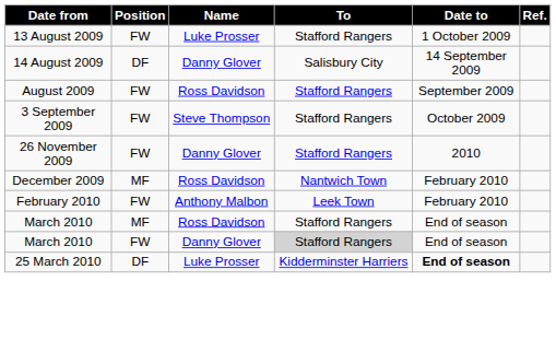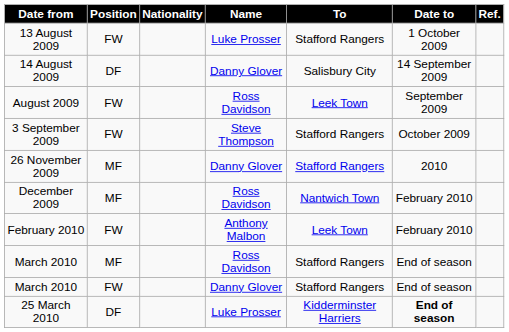 <table class="wikitable" style="text-align:center; font-size:90%; ">
 <tr>
 <th style="background:#000000; color:white; width:150px;">Date from</th>
 <th style="background:#000000; color:white; width:50px;">Position</th>
+<th style="background:#000000; color:white; width:50px;">Nationality</th>
 <th style="background:#000000; color:white; width:150px;">Name</th>
 <th style="background:#000000; color:white; width:200px;">To</th>
 <th style="background:#000000; color:white; width:150px;">Date to</th>
 <th style="background:#000000; color:white; width:25px;">Ref.</th>
 </tr>
 <tr>
 <td>13 August 2009</td>
 <td>FW</td>
+<td></td>
 <td><a href='#'>Luke Prosser</a></td>
 <td>Stafford Rangers</td>
 <td>1 October 2009</td>
 <td></td>
 </tr>
 <tr>
 <td>14 August 2009</td>
 <td>DF</td>
+<td></td>
 <td><a href='#'>Danny Glover</a></td>
 <td>Salisbury City</td>
 <td>14 September 2009</td>
 <td></td>
 </tr>
 <tr>
 <td>August 2009</td>
 <td>FW</td>
+<td></td>
 <td><a href='#'>Ross Davidson</a></td>
-<td><a href='#'>Stafford Rangers</a></td>
+<td><a href='#'>Leek Town</a></td>
 <td>September 2009</td>
 <td></td>
 </tr>
 <tr>
 <td>3 September 2009</td>
 <td>FW</td>
+<td></td>
 <td><a href='#'>Steve Thompson</a></td>
 <td>Stafford Rangers</td>
 <td>October 2009</td>
 <td></td>
 </tr>
 <tr>
 <td>26 November 2009</td>
-<td>FW</td>
+<td>MF</td>
+<td></td>
 <td><a href='#'>Danny Glover</a></td>
 <td><a href='#'>Stafford Rangers</a></td>
 <td>2010</td>
 <td></td>
 </tr>
 <tr>
 <td>December 2009</td>
 <td>MF</td>
+<td></td>
 <td><a href='#'>Ross Davidson</a></td>
 <td><a href='#'>Nantwich Town</a></td>
 <td>February 2010</td>
 <td></td>
 </tr>
 <tr>
 <td>February 2010</td>
 <td>FW</td>
+<td></td>
 <td><a href='#'>Anthony Malbon</a></td>
 <td><a href='#'>Leek Town</a></td>
 <td>February 2010</td>
 <td></td>
 </tr>
 <tr>
 <td>March 2010</td>
 <td>MF</td>
+<td></td>
 <td><a href='#'>Ross Davidson</a></td>
 <td>Stafford Rangers</td>
 <td>End of season</td>
 <td></td>
 </tr>
 <tr>
 <td>March 2010</td>
 <td>FW</td>
+<td></td>
 <td><a href='#'>Danny Glover</a></td>
-<td style="background: lightgrey;">Stafford Rangers</td>
+<td>Stafford Rangers</td>
 <td>End of season</td>
 <td></td>
 </tr>
 <tr>
 <td>25 March 2010</td>
 <td>DF</td>
+<td></td>
 <td><a href='#'>Luke Prosser</a></td>
 <td><a href='#'>Kidderminster Harriers</a></td>
 <td><strong>End of season</strong></td>
 <td></td>
 </tr>
 </table>
